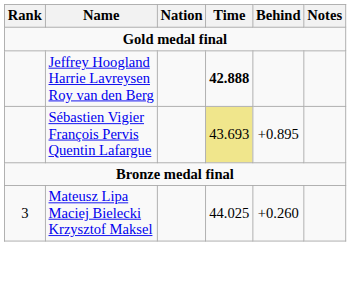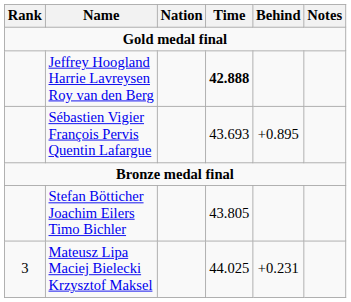 <table class="wikitable" style="text-align:center">
 <tr>
 <th>Rank</th>
 <th>Name</th>
 <th>Nation</th>
 <th>Time</th>
 <th>Behind</th>
 <th>Notes</th>
 </tr>
 <tr>
 <td colspan=6><strong>Gold medal final</strong></td>
 </tr>
 <tr>
 <td></td>
 <td align=left><a href='#'>Jeffrey Hoogland</a><br><a href='#'>Harrie Lavreysen</a><br><a href='#'>Roy van den Berg</a></td>
 <td align=left></td>
 <td><strong>42.888</strong></td>
 <td></td>
 <td></td>
 </tr>
 <tr>
 <td></td>
 <td align=left><a href='#'>Sébastien Vigier</a><br><a href='#'>François Pervis</a><br><a href='#'>Quentin Lafargue</a></td>
 <td align=left></td>
-<td style="background: khaki;">43.693</td>
+<td>43.693</td>
 <td>+0.895</td>
 <td></td>
 </tr>
 <tr>
 <td colspan=6><strong>Bronze medal final</strong></td>
 </tr>
 <tr>
+<td></td>
+<td align=left><a href='#'>Stefan Bötticher</a><br><a href='#'>Joachim Eilers</a><br><a href='#'>Timo Bichler</a></td>
+<td align=left></td>
+<td>43.805</td>
+<td></td>
+<td></td>
+</tr>
+<tr>
 <td>3</td>
 <td align=left><a href='#'>Mateusz Lipa</a><br><a href='#'>Maciej Bielecki</a><br><a href='#'>Krzysztof Maksel</a></td>
 <td align=left></td>
 <td>44.025</td>
-<td>+0.260</td>
+<td>+0.231</td>
 <td></td>
 </tr>
 </table>
